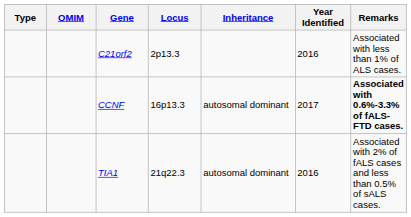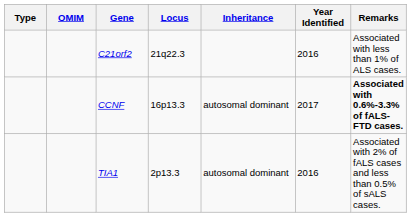 <table class="wikitable" style="font-size: 90%;">
 <tr>
 <th style="width: 5em;">Type</th>
 <th style="width: 6em;"><a href='#'>OMIM</a></th>
 <th style="width: 6em;"><a href='#'>Gene</a></th>
 <th style="width: 6em;"><a href='#'>Locus</a></th>
 <th style="width: 12em;"><a href='#'>Inheritance</a></th>
 <th style="width: 6em;">Year Identified</th>
 <th>Remarks</th>
 </tr>
 <tr>
 <td></td>
 <td></td>
 <td><em><a href='#'>C21orf2</a></em></td>
-<td>2p13.3</td>
+<td>21q22.3</td>
 <td></td>
 <td>2016</td>
 <td>Associated with less than 1% of ALS cases.</td>
 </tr>
 <tr>
 <td></td>
 <td></td>
 <td><em><a href='#'>CCNF</a></em></td>
 <td>16p13.3</td>
 <td>autosomal dominant</td>
 <td>2017</td>
 <td><strong>Associated with 0.6%-3.3% of fALS-FTD cases.</strong></td>
 </tr>
 <tr>
 <td></td>
 <td></td>
 <td><em><a href='#'>TIA1</a></em></td>
-<td>21q22.3</td>
+<td>2p13.3</td>
 <td>autosomal dominant</td>
 <td>2016</td>
 <td>Associated with 2% of fALS cases and less than 0.5% of sALS cases.</td>
 </tr>
 </table>
